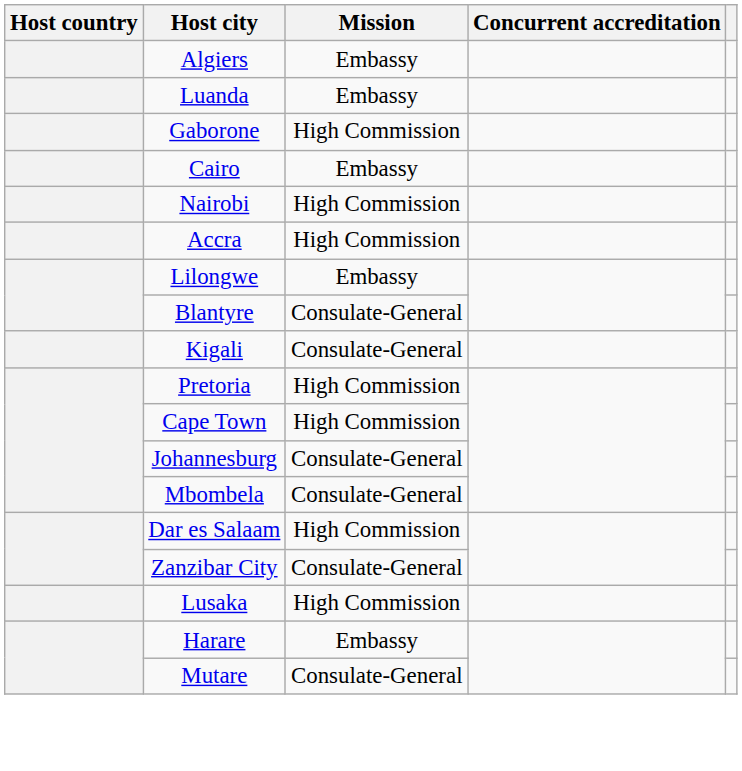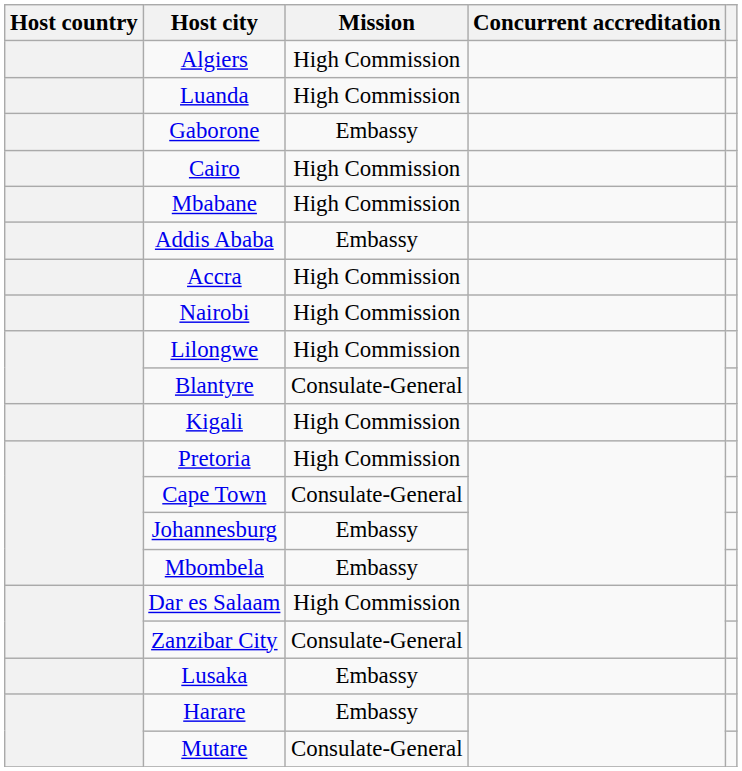 <table class="wikitable plainrowheaders" style="text-align:center;">
 <tr>
 <th scope="col">Host country</th>
 <th scope="col">Host city</th>
 <th scope="col">Mission</th>
 <th scope="col">Concurrent accreditation</th>
 <th scope="col"></th>
 </tr>
 <tr>
 <th scope="row"></th>
 <td><a href='#'>Algiers</a></td>
+<td>High Commission</td>
+<td></td>
+<td></td>
+</tr>
+<tr>
+<th scope="row"></th>
+<td><a href='#'>Luanda</a></td>
+<td>High Commission</td>
+<td></td>
+<td></td>
+</tr>
+<tr>
+<th scope="row"></th>
+<td><a href='#'>Gaborone</a></td>
 <td>Embassy</td>
 <td></td>
 <td></td>
 </tr>
 <tr>
 <th scope="row"></th>
-<td><a href='#'>Luanda</a></td>
+<td><a href='#'>Cairo</a></td>
+<td>High Commission</td>
+<td></td>
+<td></td>
+</tr>
+<tr>
+<th scope="row"></th>
+<td><a href='#'>Mbabane</a></td>
+<td>High Commission</td>
+<td></td>
+<td></td>
+</tr>
+<tr>
+<th scope="row"></th>
+<td><a href='#'>Addis Ababa</a></td>
 <td>Embassy</td>
 <td></td>
 <td></td>
 </tr>
 <tr>
 <th scope="row"></th>
-<td><a href='#'>Gaborone</a></td>
+<td><a href='#'>Accra</a></td>
 <td>High Commission</td>
-<td></td>
-<td></td>
-</tr>
-<tr>
-<th scope="row"></th>
-<td><a href='#'>Cairo</a></td>
-<td>Embassy</td>
 <td></td>
 <td></td>
 </tr>
 <tr>
 <th scope="row"></th>
 <td><a href='#'>Nairobi</a></td>
 <td>High Commission</td>
 <td></td>
 <td></td>
 </tr>
 <tr>
-<th scope="row"></th>
-<td><a href='#'>Accra</a></td>
-<td>High Commission</td>
-<td></td>
-<td></td>
-</tr>
-<tr>
 <th scope="row" rowspan="2"></th>
 <td><a href='#'>Lilongwe</a></td>
-<td>Embassy</td>
+<td>High Commission</td>
 <td rowspan="2"></td>
 <td></td>
 </tr>
 <tr>
 <td><a href='#'>Blantyre</a></td>
 <td>Consulate-General</td>
 <td></td>
 </tr>
 <tr>
 <th scope="row"></th>
 <td><a href='#'>Kigali</a></td>
-<td>Consulate-General</td>
+<td>High Commission</td>
 <td></td>
 <td></td>
 </tr>
 <tr>
 <th scope="row" rowspan="4"></th>
 <td><a href='#'>Pretoria</a></td>
 <td>High Commission</td>
 <td rowspan="4"></td>
 <td></td>
 </tr>
 <tr>
 <td><a href='#'>Cape Town</a></td>
-<td>High Commission</td>
+<td>Consulate-General</td>
 <td></td>
 </tr>
 <tr>
 <td><a href='#'>Johannesburg</a></td>
-<td>Consulate-General</td>
+<td>Embassy</td>
 <td></td>
 </tr>
 <tr>
 <td><a href='#'>Mbombela</a></td>
-<td>Consulate-General</td>
+<td>Embassy</td>
 <td></td>
 </tr>
 <tr>
 <th scope="row" rowspan="2"></th>
 <td><a href='#'>Dar es Salaam</a></td>
 <td>High Commission</td>
 <td rowspan="2"></td>
 <td></td>
 </tr>
 <tr>
 <td><a href='#'>Zanzibar City</a></td>
 <td>Consulate-General</td>
 <td></td>
 </tr>
 <tr>
 <th scope="row"></th>
 <td><a href='#'>Lusaka</a></td>
-<td>High Commission</td>
+<td>Embassy</td>
 <td></td>
 <td></td>
 </tr>
 <tr>
 <th scope="row" rowspan="2"></th>
 <td><a href='#'>Harare</a></td>
 <td>Embassy</td>
 <td rowspan="2"></td>
 <td></td>
 </tr>
 <tr>
 <td><a href='#'>Mutare</a></td>
 <td>Consulate-General</td>
 <td></td>
 </tr>
 </table>
